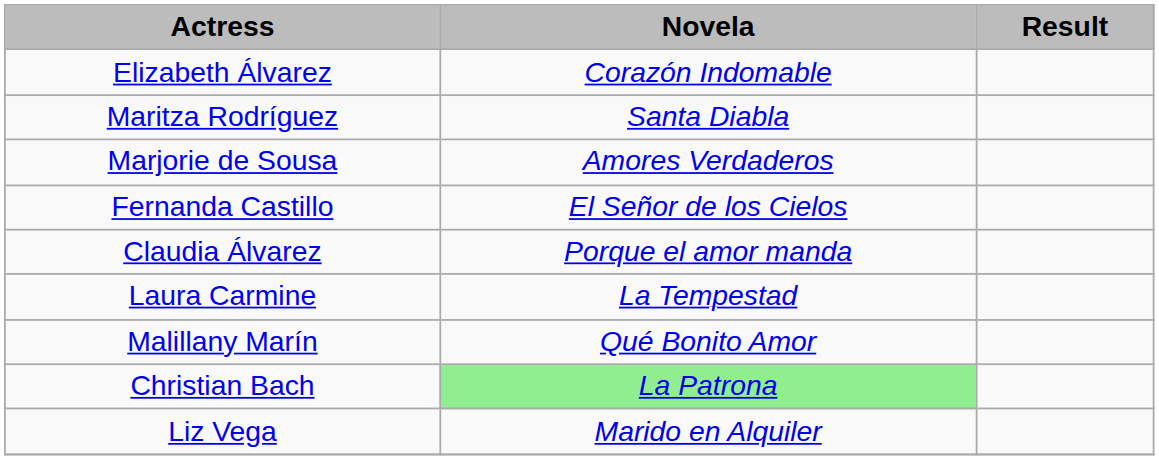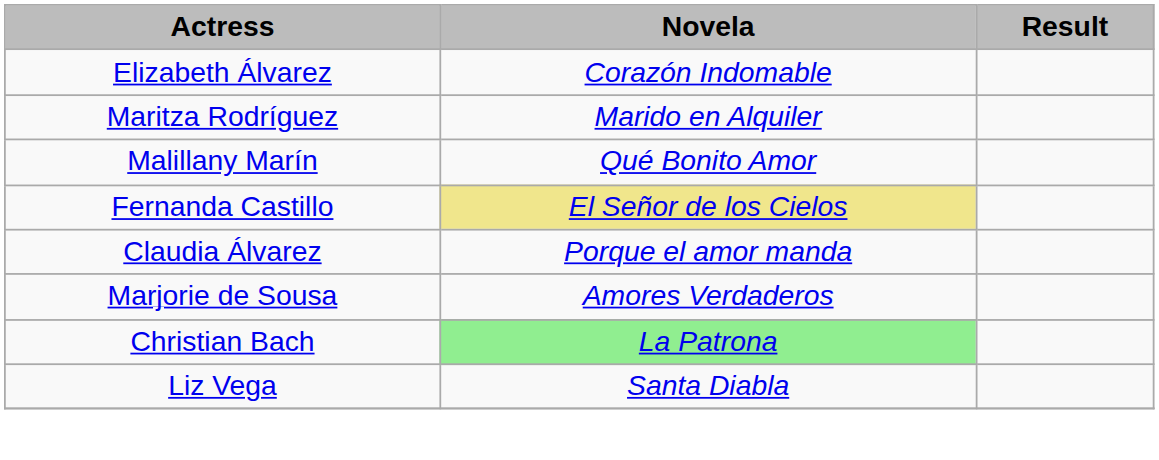 <table class="wikitable" width=650px>
 <tr style="text-align: center; top">
 <th style="background:#bcbcbc;">Actress</th>
 <th style="background:#bcbcbc;">Novela</th>
 <th style="background:#bcbcbc;">Result</th>
 </tr>
 <tr style="text-align: center; top">
 <td><a href='#'>Elizabeth Álvarez</a></td>
 <td><em><a href='#'>Corazón Indomable</a></em></td>
 <td></td>
 </tr>
 <tr style="text-align: center; top">
 <td><a href='#'>Maritza Rodríguez</a></td>
-<td><em><a href='#'>Santa Diabla</a></em></td>
+<td><em><a href='#'>Marido en Alquiler</a></em></td>
 <td></td>
 </tr>
 <tr style="text-align: center; top">
-<td><a href='#'>Marjorie de Sousa</a></td>
-<td><em><a href='#'>Amores Verdaderos</a></em></td>
+<td><a href='#'>Malillany Marín</a></td>
+<td><em><a href='#'>Qué Bonito Amor</a></em></td>
 <td></td>
 </tr>
 <tr style="text-align: center; top">
 <td><a href='#'>Fernanda Castillo</a></td>
-<td><em><a href='#'>El Señor de los Cielos</a></em></td>
+<td style="background: khaki;"><em><a href='#'>El Señor de los Cielos</a></em></td>
 <td></td>
 </tr>
 <tr style="text-align: center; top">
 <td><a href='#'>Claudia Álvarez</a></td>
 <td><em><a href='#'>Porque el amor manda</a></em></td>
 <td></td>
 </tr>
 <tr style="text-align: center; top">
-<td><a href='#'>Laura Carmine</a></td>
-<td><em><a href='#'>La Tempestad</a></em></td>
-<td></td>
-</tr>
-<tr style="text-align: center; top">
-<td><a href='#'>Malillany Marín</a></td>
-<td><em><a href='#'>Qué Bonito Amor</a></em></td>
+<td><a href='#'>Marjorie de Sousa</a></td>
+<td><em><a href='#'>Amores Verdaderos</a></em></td>
 <td></td>
 </tr>
 <tr style="text-align: center; top">
 <td><a href='#'>Christian Bach</a></td>
 <td style="background: lightgreen;"><em><a href='#'>La Patrona</a></em></td>
 <td></td>
 </tr>
 <tr style="text-align: center; top">
 <td><a href='#'>Liz Vega</a></td>
-<td><em><a href='#'>Marido en Alquiler</a></em></td>
+<td><em><a href='#'>Santa Diabla</a></em></td>
 <td></td>
 </tr>
 <tr style="text-align: center; top">
 </tr>
 </table>
